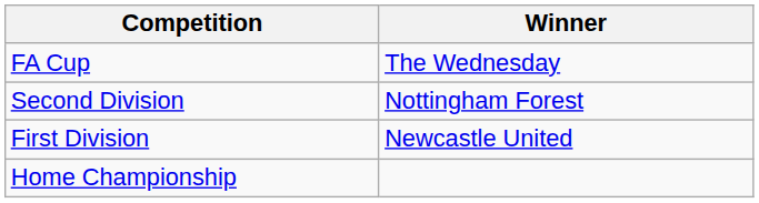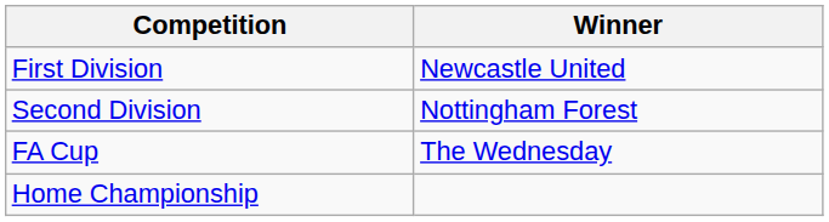 <table class="wikitable">
 <tr>
 <th style="width:15em">Competition</th>
 <th style="width:15em">Winner</th>
 </tr>
 <tr>
-<td><a href='#'>FA Cup</a></td>
-<td><a href='#'>The Wednesday</a></td>
+<td><a href='#'>First Division</a></td>
+<td><a href='#'>Newcastle United</a></td>
 </tr>
 <tr>
 <td><a href='#'>Second Division</a></td>
 <td><a href='#'>Nottingham Forest</a></td>
 </tr>
 <tr>
-<td><a href='#'>First Division</a></td>
-<td><a href='#'>Newcastle United</a></td>
+<td><a href='#'>FA Cup</a></td>
+<td><a href='#'>The Wednesday</a></td>
 </tr>
 <tr>
 <td><a href='#'>Home Championship</a></td>
 <td></td>
 </tr>
 </table>
